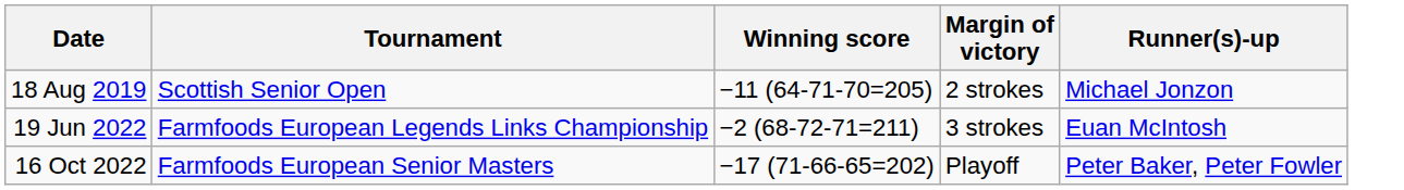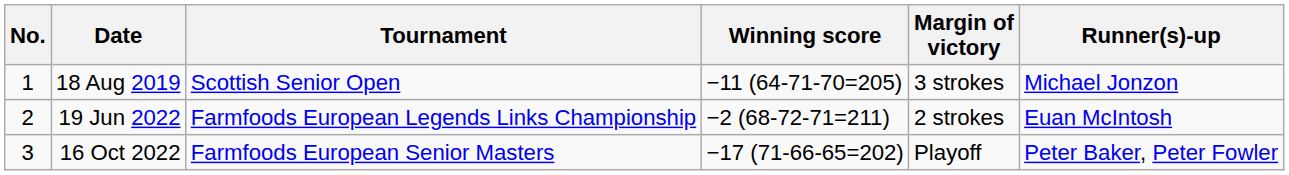 <table class="wikitable" style="font-size:95%;">
 <tr>
+<th>No.</th>
 <th>Date</th>
 <th>Tournament</th>
 <th>Winning score</th>
 <th>Margin of<br>victory</th>
 <th>Runner(s)-up</th>
 </tr>
 <tr>
+<td align=center>1</td>
 <td align=right>18 Aug <a href='#'>2019</a></td>
 <td><a href='#'>Scottish Senior Open</a></td>
 <td>−11 (64-71-70=205)</td>
-<td>2 strokes</td>
+<td>3 strokes</td>
 <td> <a href='#'>Michael Jonzon</a></td>
 </tr>
 <tr>
+<td align=center>2</td>
 <td align=right>19 Jun <a href='#'>2022</a></td>
 <td><a href='#'>Farmfoods European Legends Links Championship</a></td>
 <td>−2 (68-72-71=211)</td>
-<td>3 strokes</td>
+<td>2 strokes</td>
 <td> <a href='#'>Euan McIntosh</a></td>
 </tr>
 <tr>
+<td align=center>3</td>
 <td align=right>16 Oct 2022</td>
 <td><a href='#'>Farmfoods European Senior Masters</a></td>
 <td>−17 (71-66-65=202)</td>
 <td>Playoff</td>
 <td> <a href='#'>Peter Baker</a>,  <a href='#'>Peter Fowler</a></td>
 </tr>
 </table>
